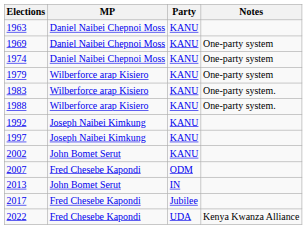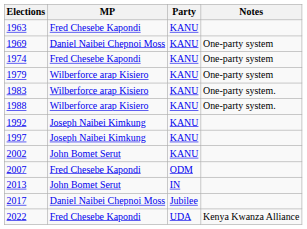 <table class="wikitable">
 <tr>
 <th>Elections</th>
 <th>MP </th>
 <th>Party</th>
 <th>Notes</th>
 </tr>
 <tr>
 <td><a href='#'>1963</a></td>
-<td><a href='#'>Daniel Naibei Chepnoi Moss</a></td>
+<td><a href='#'>Fred Chesebe Kapondi</a></td>
 <td><a href='#'>KANU</a></td>
 <td></td>
 </tr>
 <tr>
 <td><a href='#'>1969</a></td>
 <td><a href='#'>Daniel Naibei Chepnoi Moss</a></td>
 <td><a href='#'>KANU</a></td>
 <td>One-party system</td>
 </tr>
 <tr>
 <td><a href='#'>1974</a></td>
-<td><a href='#'>Daniel Naibei Chepnoi Moss</a></td>
+<td><a href='#'>Fred Chesebe Kapondi</a></td>
 <td><a href='#'>KANU</a></td>
 <td>One-party system</td>
 </tr>
 <tr>
 <td><a href='#'>1979</a></td>
 <td><a href='#'>Wilberforce arap Kisiero</a></td>
 <td><a href='#'>KANU</a></td>
 <td>One-party system</td>
 </tr>
 <tr>
 <td><a href='#'>1983</a></td>
 <td><a href='#'>Wilberforce arap Kisiero</a></td>
 <td><a href='#'>KANU</a></td>
 <td>One-party system.</td>
 </tr>
 <tr>
 <td><a href='#'>1988</a></td>
 <td><a href='#'>Wilberforce arap Kisiero</a></td>
 <td><a href='#'>KANU</a></td>
 <td>One-party system.</td>
 </tr>
 <tr>
 <td><a href='#'>1992</a></td>
 <td><a href='#'>Joseph Naibei Kimkung</a></td>
 <td><a href='#'>KANU</a></td>
 <td></td>
 </tr>
 <tr>
 <td><a href='#'>1997</a></td>
 <td><a href='#'>Joseph Naibei Kimkung</a></td>
 <td><a href='#'>KANU</a></td>
 <td></td>
 </tr>
 <tr>
 <td><a href='#'>2002</a></td>
 <td><a href='#'>John Bomet Serut</a></td>
 <td><a href='#'>KANU</a></td>
 <td></td>
 </tr>
 <tr>
 <td><a href='#'>2007</a></td>
 <td><a href='#'>Fred Chesebe Kapondi</a></td>
 <td><a href='#'>ODM</a></td>
 <td></td>
 </tr>
 <tr>
 <td><a href='#'>2013</a></td>
 <td><a href='#'>John Bomet Serut</a></td>
 <td><a href='#'>IN</a></td>
 <td></td>
 </tr>
 <tr>
 <td><a href='#'>2017</a></td>
-<td><a href='#'>Fred Chesebe Kapondi</a></td>
+<td><a href='#'>Daniel Naibei Chepnoi Moss</a></td>
 <td><a href='#'>Jubilee</a></td>
 <td></td>
 </tr>
 <tr>
 <td><a href='#'>2022</a></td>
 <td><a href='#'>Fred Chesebe Kapondi</a></td>
 <td><a href='#'>UDA</a></td>
 <td>Kenya Kwanza Alliance</td>
 </tr>
 </table>
